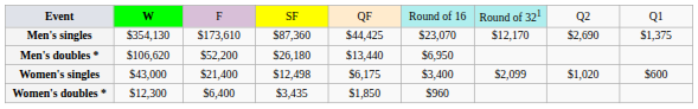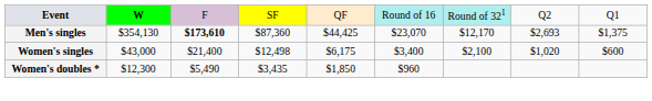 <table class=wikitable style=font-size:90%;text-align:center>
 <tr>
 <td style="width:130px; background:#dfe2e9;"><strong>Event</strong></td>
 <td style="width:80px; background:lime;"><strong>W</strong></td>
 <td style="width:85px; background:thistle;">F</td>
 <td style="width:85px; background:#ff0;">SF</td>
 <td style="width:85px; background:#ffebcd;">QF</td>
 <td style="width:85px; background:#afeeee;">Round of 16</td>
 <td style="width:85px; background:#afeeee;">Round of 32<sup>1</sup></td>
 <td width=85>Q2</td>
 <td width=85>Q1</td>
 </tr>
 <tr>
 <td style="background:#f4f4f4;"><strong>Men's singles</strong></td>
 <td>$354,130</td>
-<td>$173,610</td>
+<td><strong>$173,610</strong></td>
 <td>$87,360</td>
 <td>$44,425</td>
 <td>$23,070</td>
 <td>$12,170</td>
-<td>$2,690</td>
+<td>$2,693</td>
 <td>$1,375</td>
-</tr>
-<tr>
-<td style="background:#f4f4f4;"><strong>Men's doubles *</strong></td>
-<td>$106,620</td>
-<td>$52,200</td>
-<td>$26,180</td>
-<td>$13,440</td>
-<td>$6,950</td>
-<td></td>
-<td></td>
-<td></td>
 </tr>
 <tr>
 <td style="background:#f4f4f4;"><strong>Women's singles</strong></td>
 <td>$43,000</td>
 <td>$21,400</td>
 <td>$12,498</td>
 <td>$6,175</td>
 <td>$3,400</td>
-<td>$2,099</td>
+<td>$2,100</td>
 <td>$1,020</td>
 <td>$600</td>
 </tr>
 <tr>
 <td style="background:#f4f4f4;"><strong>Women's doubles *</strong></td>
 <td>$12,300</td>
-<td>$6,400</td>
+<td>$5,490</td>
 <td>$3,435</td>
 <td>$1,850</td>
 <td>$960</td>
 <td></td>
 <td></td>
 <td></td>
 </tr>
 </table>
